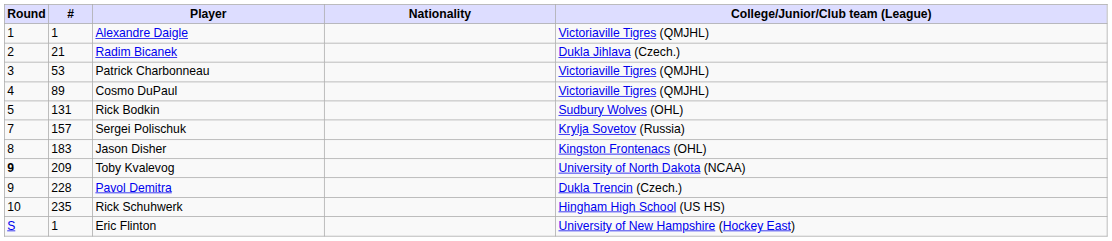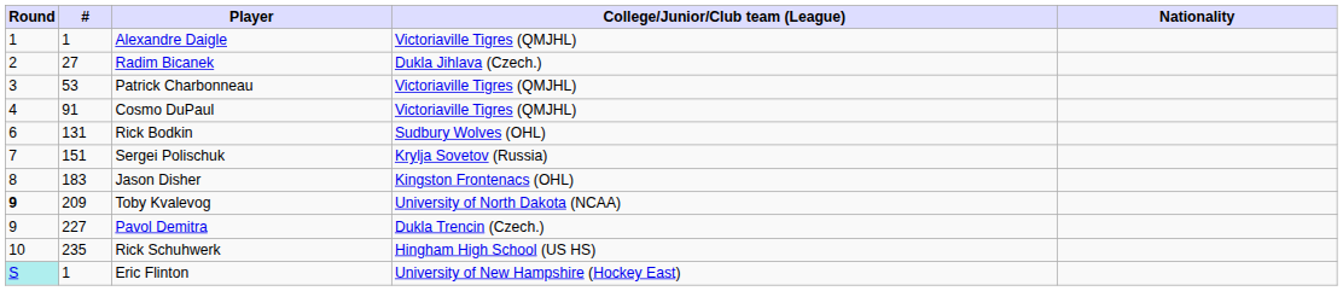 <table class="wikitable">
 <tr style="text-align:center;">
 <th style="background:#ddf; width:4.0%;">Round</th>
 <th style="background:#ddf; width:4.0%;">#</th>
 <th style="background:#ddf; width:21.0%;">Player</th>
+<th style="background:#ddf; width:50.0%;">College/Junior/Club team (League)</th>
 <th style="background:#ddf; width:20.0;">Nationality</th>
-<th style="background:#ddf; width:50.0%;">College/Junior/Club team (League)</th>
 </tr>
 <tr>
 <td>1</td>
 <td>1</td>
 <td><a href='#'>Alexandre Daigle</a></td>
+<td><a href='#'>Victoriaville Tigres</a> (QMJHL)</td>
 <td></td>
-<td><a href='#'>Victoriaville Tigres</a> (QMJHL)</td>
 </tr>
 <tr>
 <td>2</td>
-<td>21</td>
+<td>27</td>
 <td><a href='#'>Radim Bicanek</a></td>
+<td><a href='#'>Dukla Jihlava</a> (Czech.)</td>
 <td></td>
-<td><a href='#'>Dukla Jihlava</a> (Czech.)</td>
 </tr>
 <tr>
 <td>3</td>
 <td>53</td>
 <td>Patrick Charbonneau</td>
+<td><a href='#'>Victoriaville Tigres</a> (QMJHL)</td>
 <td></td>
-<td><a href='#'>Victoriaville Tigres</a> (QMJHL)</td>
 </tr>
 <tr>
 <td>4</td>
-<td>89</td>
+<td>91</td>
 <td>Cosmo DuPaul</td>
+<td><a href='#'>Victoriaville Tigres</a> (QMJHL)</td>
 <td></td>
-<td><a href='#'>Victoriaville Tigres</a> (QMJHL)</td>
 </tr>
 <tr>
-<td>5</td>
+<td>6</td>
 <td>131</td>
 <td>Rick Bodkin</td>
+<td><a href='#'>Sudbury Wolves</a> (OHL)</td>
 <td></td>
-<td><a href='#'>Sudbury Wolves</a> (OHL)</td>
 </tr>
 <tr>
 <td>7</td>
-<td>157</td>
+<td>151</td>
 <td>Sergei Polischuk</td>
+<td><a href='#'>Krylja Sovetov</a> (Russia)</td>
 <td></td>
-<td><a href='#'>Krylja Sovetov</a> (Russia)</td>
 </tr>
 <tr>
 <td>8</td>
 <td>183</td>
 <td>Jason Disher</td>
+<td><a href='#'>Kingston Frontenacs</a> (OHL)</td>
 <td></td>
-<td><a href='#'>Kingston Frontenacs</a> (OHL)</td>
 </tr>
 <tr>
 <td><strong>9</strong></td>
 <td>209</td>
 <td>Toby Kvalevog</td>
+<td><a href='#'>University of North Dakota</a> (NCAA)</td>
 <td></td>
-<td><a href='#'>University of North Dakota</a> (NCAA)</td>
 </tr>
 <tr>
 <td>9</td>
-<td>228</td>
+<td>227</td>
 <td><a href='#'>Pavol Demitra</a></td>
+<td><a href='#'>Dukla Trencin</a> (Czech.)</td>
 <td></td>
-<td><a href='#'>Dukla Trencin</a> (Czech.)</td>
 </tr>
 <tr>
 <td>10</td>
 <td>235</td>
 <td>Rick Schuhwerk</td>
+<td><a href='#'>Hingham High School</a> (US HS)</td>
 <td></td>
-<td><a href='#'>Hingham High School</a> (US HS)</td>
 </tr>
 <tr>
-<td><a href='#'>S</a></td>
+<td style="background: paleturquoise;"><a href='#'>S</a></td>
 <td>1</td>
 <td>Eric Flinton</td>
+<td><a href='#'>University of New Hampshire</a> (<a href='#'>Hockey East</a>)</td>
 <td></td>
-<td><a href='#'>University of New Hampshire</a> (<a href='#'>Hockey East</a>)</td>
 </tr>
 </table>
